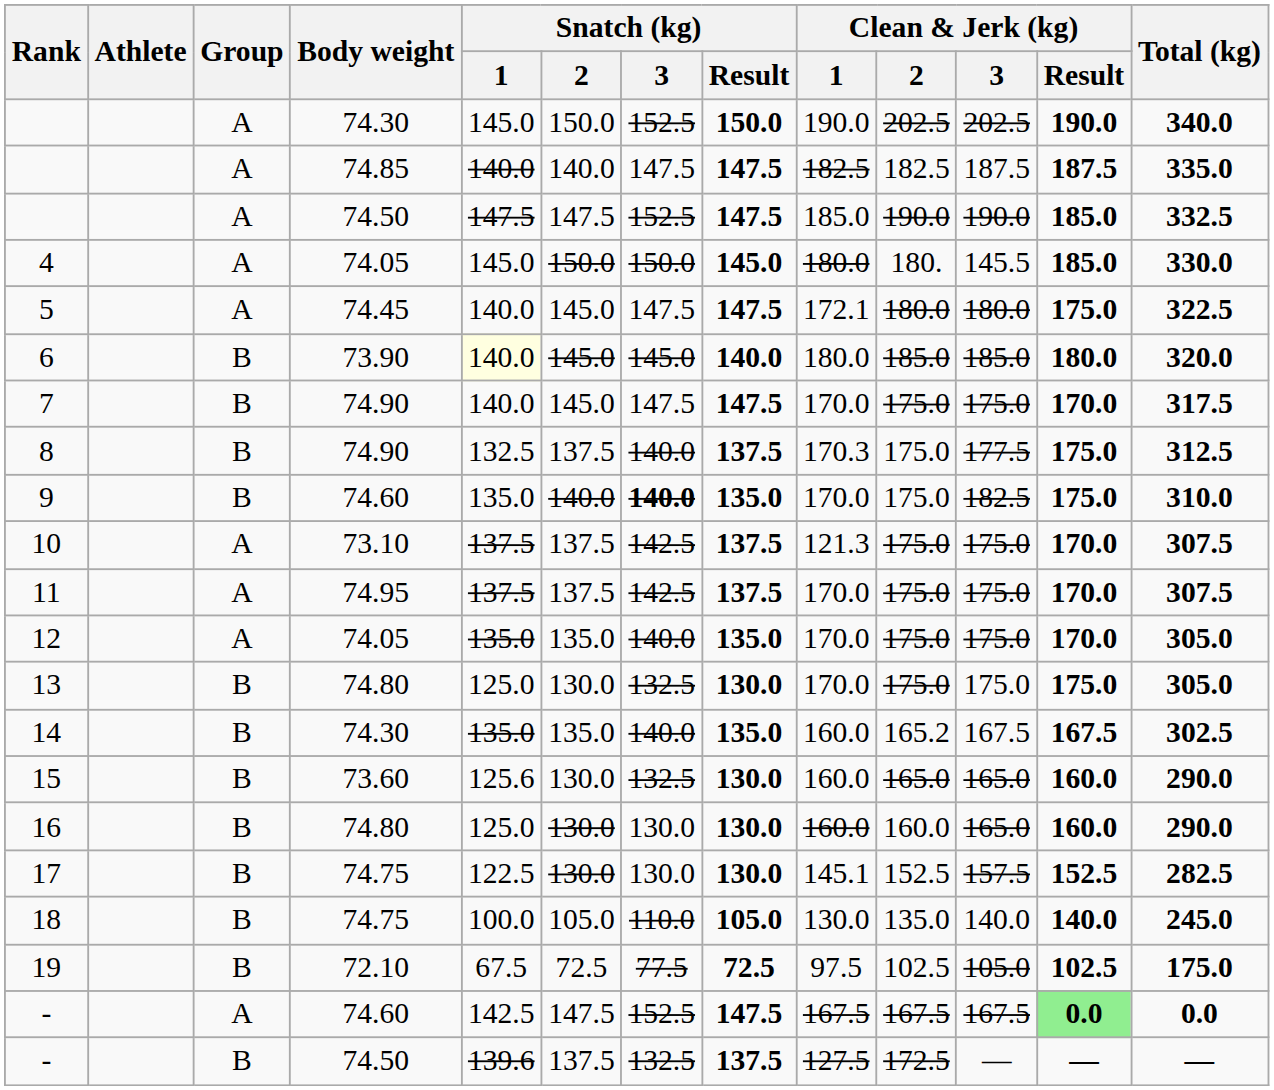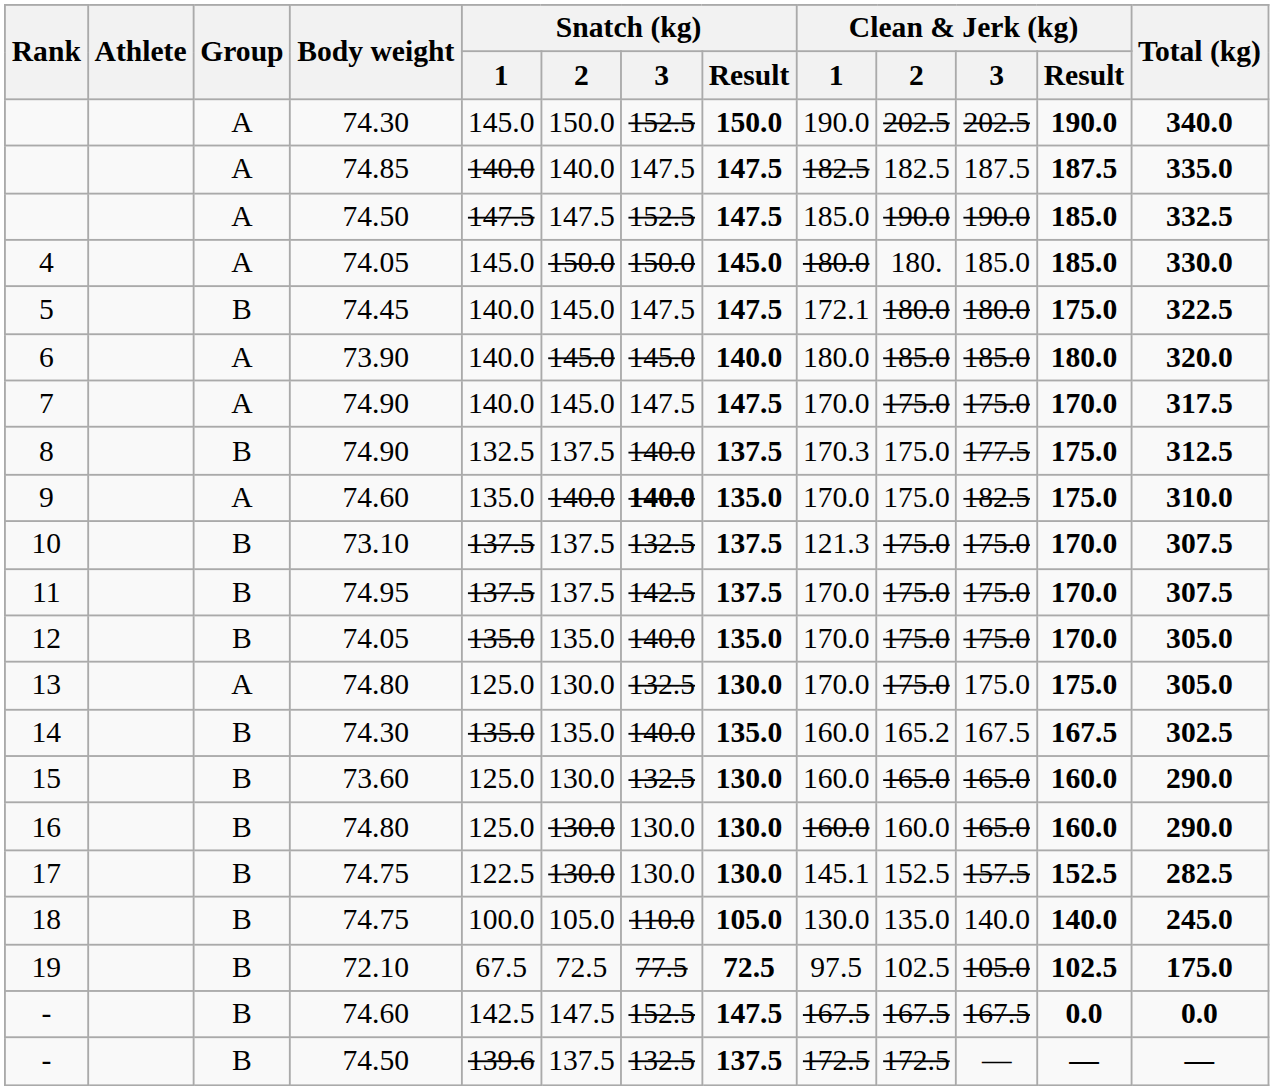 <table class="wikitable" style="text-align:center;">
 <tr>
 <th rowspan="2">Rank</th>
 <th rowspan="2">Athlete</th>
 <th rowspan="2">Group</th>
 <th rowspan="2">Body weight</th>
 <th colspan="4">Snatch (kg)</th>
 <th colspan="4">Clean & Jerk (kg)</th>
 <th rowspan="2">Total (kg)</th>
 </tr>
 <tr>
 <th>1</th>
 <th>2</th>
 <th>3</th>
 <th>Result</th>
 <th>1</th>
 <th>2</th>
 <th>3</th>
 <th>Result</th>
 </tr>
 <tr>
 <td></td>
 <td align="left"></td>
 <td>A</td>
 <td>74.30</td>
 <td>145.0</td>
 <td>150.0</td>
 <td><s>152.5</s></td>
 <td><strong>150.0</strong></td>
 <td>190.0</td>
 <td><s>202.5</s></td>
 <td><s>202.5</s></td>
 <td><strong>190.0</strong></td>
 <td><strong>340.0</strong></td>
 </tr>
 <tr>
 <td></td>
 <td align="left"></td>
 <td>A</td>
 <td>74.85</td>
 <td><s>140.0</s></td>
 <td>140.0</td>
 <td>147.5</td>
 <td><strong>147.5</strong></td>
 <td><s>182.5</s></td>
 <td>182.5</td>
 <td>187.5</td>
 <td><strong>187.5</strong></td>
 <td><strong>335.0</strong></td>
 </tr>
 <tr>
 <td></td>
 <td align="left"></td>
 <td>A</td>
 <td>74.50</td>
 <td><s>147.5</s></td>
 <td>147.5</td>
 <td><s>152.5</s></td>
 <td><strong>147.5</strong></td>
 <td>185.0</td>
 <td><s>190.0</s></td>
 <td><s>190.0</s></td>
 <td><strong>185.0</strong></td>
 <td><strong>332.5</strong></td>
 </tr>
 <tr>
 <td>4</td>
 <td align="left"></td>
 <td>A</td>
 <td>74.05</td>
 <td>145.0</td>
 <td><s>150.0</s></td>
 <td><s>150.0</s></td>
 <td><strong>145.0</strong></td>
 <td><s>180.0</s></td>
 <td>180.</td>
-<td>145.5</td>
+<td>185.0</td>
 <td><strong>185.0</strong></td>
 <td><strong>330.0</strong></td>
 </tr>
 <tr>
 <td>5</td>
 <td align="left"></td>
-<td>A</td>
+<td>B</td>
 <td>74.45</td>
 <td>140.0</td>
 <td>145.0</td>
 <td>147.5</td>
 <td><strong>147.5</strong></td>
 <td>172.1</td>
 <td><s>180.0</s></td>
 <td><s>180.0</s></td>
 <td><strong>175.0</strong></td>
 <td><strong>322.5</strong></td>
 </tr>
 <tr>
 <td>6</td>
 <td align="left"></td>
-<td>B</td>
+<td>A</td>
 <td>73.90</td>
-<td style="background: lightyellow;">140.0</td>
+<td>140.0</td>
 <td><s>145.0</s></td>
 <td><s>145.0</s></td>
 <td><strong>140.0</strong></td>
 <td>180.0</td>
 <td><s>185.0</s></td>
 <td><s>185.0</s></td>
 <td><strong>180.0</strong></td>
 <td><strong>320.0</strong></td>
 </tr>
 <tr>
 <td>7</td>
 <td align="left"></td>
-<td>B</td>
+<td>A</td>
 <td>74.90</td>
 <td>140.0</td>
 <td>145.0</td>
 <td>147.5</td>
 <td><strong>147.5</strong></td>
 <td>170.0</td>
 <td><s>175.0</s></td>
 <td><s>175.0</s></td>
 <td><strong>170.0</strong></td>
 <td><strong>317.5</strong></td>
 </tr>
 <tr>
 <td>8</td>
 <td align="left"></td>
 <td>B</td>
 <td>74.90</td>
 <td>132.5</td>
 <td>137.5</td>
 <td><s>140.0</s></td>
 <td><strong>137.5</strong></td>
 <td>170.3</td>
 <td>175.0</td>
 <td><s>177.5</s></td>
 <td><strong>175.0</strong></td>
 <td><strong>312.5</strong></td>
 </tr>
 <tr>
 <td>9</td>
 <td align="left"></td>
-<td>B</td>
+<td>A</td>
 <td>74.60</td>
 <td>135.0</td>
 <td><s>140.0</s></td>
 <td><strong><s>140.0</s></strong></td>
 <td><strong>135.0</strong></td>
 <td>170.0</td>
 <td>175.0</td>
 <td><s>182.5</s></td>
 <td><strong>175.0</strong></td>
 <td><strong>310.0</strong></td>
 </tr>
 <tr>
 <td>10</td>
 <td align="left"></td>
-<td>A</td>
+<td>B</td>
 <td>73.10</td>
 <td><s>137.5</s></td>
 <td>137.5</td>
-<td><s>142.5</s></td>
+<td><s>132.5</s></td>
 <td><strong>137.5</strong></td>
 <td>121.3</td>
 <td><s>175.0</s></td>
 <td><s>175.0</s></td>
 <td><strong>170.0</strong></td>
 <td><strong>307.5</strong></td>
 </tr>
 <tr>
 <td>11</td>
 <td align="left"></td>
-<td>A</td>
+<td>B</td>
 <td>74.95</td>
 <td><s>137.5</s></td>
 <td>137.5</td>
 <td><s>142.5</s></td>
 <td><strong>137.5</strong></td>
 <td>170.0</td>
 <td><s>175.0</s></td>
 <td><s>175.0</s></td>
 <td><strong>170.0</strong></td>
 <td><strong>307.5</strong></td>
 </tr>
 <tr>
 <td>12</td>
 <td align="left"></td>
-<td>A</td>
+<td>B</td>
 <td>74.05</td>
 <td><s>135.0</s></td>
 <td>135.0</td>
 <td><s>140.0</s></td>
 <td><strong>135.0</strong></td>
 <td>170.0</td>
 <td><s>175.0</s></td>
 <td><s>175.0</s></td>
 <td><strong>170.0</strong></td>
 <td><strong>305.0</strong></td>
 </tr>
 <tr>
 <td>13</td>
 <td align="left"></td>
-<td>B</td>
+<td>A</td>
 <td>74.80</td>
 <td>125.0</td>
 <td>130.0</td>
 <td><s>132.5</s></td>
 <td><strong>130.0</strong></td>
 <td>170.0</td>
 <td><s>175.0</s></td>
 <td>175.0</td>
 <td><strong>175.0</strong></td>
 <td><strong>305.0</strong></td>
 </tr>
 <tr>
 <td>14</td>
 <td align="left"></td>
 <td>B</td>
 <td>74.30</td>
 <td><s>135.0</s></td>
 <td>135.0</td>
 <td><s>140.0</s></td>
 <td><strong>135.0</strong></td>
 <td>160.0</td>
 <td>165.2</td>
 <td>167.5</td>
 <td><strong>167.5</strong></td>
 <td><strong>302.5</strong></td>
 </tr>
 <tr>
 <td>15</td>
 <td align="left"></td>
 <td>B</td>
 <td>73.60</td>
-<td>125.6</td>
+<td>125.0</td>
 <td>130.0</td>
 <td><s>132.5</s></td>
 <td><strong>130.0</strong></td>
 <td>160.0</td>
 <td><s>165.0</s></td>
 <td><s>165.0</s></td>
 <td><strong>160.0</strong></td>
 <td><strong>290.0</strong></td>
 </tr>
 <tr>
 <td>16</td>
 <td align="left"></td>
 <td>B</td>
 <td>74.80</td>
 <td>125.0</td>
 <td><s>130.0</s></td>
 <td>130.0</td>
 <td><strong>130.0</strong></td>
 <td><s>160.0</s></td>
 <td>160.0</td>
 <td><s>165.0</s></td>
 <td><strong>160.0</strong></td>
 <td><strong>290.0</strong></td>
 </tr>
 <tr>
 <td>17</td>
 <td align="left"></td>
 <td>B</td>
 <td>74.75</td>
 <td>122.5</td>
 <td><s>130.0</s></td>
 <td>130.0</td>
 <td><strong>130.0</strong></td>
 <td>145.1</td>
 <td>152.5</td>
 <td><s>157.5</s></td>
 <td><strong>152.5</strong></td>
 <td><strong>282.5</strong></td>
 </tr>
 <tr>
 <td>18</td>
 <td align="left"></td>
 <td>B</td>
 <td>74.75</td>
 <td>100.0</td>
 <td>105.0</td>
 <td><s>110.0</s></td>
 <td><strong>105.0</strong></td>
 <td>130.0</td>
 <td>135.0</td>
 <td>140.0</td>
 <td><strong>140.0</strong></td>
 <td><strong>245.0</strong></td>
 </tr>
 <tr>
 <td>19</td>
 <td align="left"></td>
 <td>B</td>
 <td>72.10</td>
 <td>67.5</td>
 <td>72.5</td>
 <td><s>77.5</s></td>
 <td><strong>72.5</strong></td>
 <td>97.5</td>
 <td>102.5</td>
 <td><s>105.0</s></td>
 <td><strong>102.5</strong></td>
 <td><strong>175.0</strong></td>
 </tr>
 <tr>
 <td>-</td>
 <td align="left"></td>
-<td>A</td>
+<td>B</td>
 <td>74.60</td>
 <td>142.5</td>
 <td>147.5</td>
 <td><s>152.5</s></td>
 <td><strong>147.5</strong></td>
 <td><s>167.5</s></td>
 <td><s>167.5</s></td>
 <td><s>167.5</s></td>
-<td style="background: lightgreen;"><strong>0.0</strong></td>
+<td><strong>0.0</strong></td>
 <td><strong>0.0</strong></td>
 </tr>
 <tr>
 <td>-</td>
 <td align="left"></td>
 <td>B</td>
 <td>74.50</td>
 <td><s>139.6</s></td>
 <td>137.5</td>
 <td><s>132.5</s></td>
 <td><strong>137.5</strong></td>
-<td><s>127.5</s></td>
+<td><s>172.5</s></td>
 <td><s>172.5</s></td>
 <td>—</td>
 <td><strong>—</strong></td>
 <td><strong>—</strong></td>
 </tr>
 </table>
